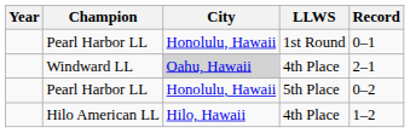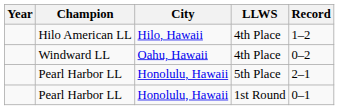 <table class="wikitable">
 <tr>
 <th>Year</th>
 <th>Champion</th>
 <th>City</th>
 <th>LLWS</th>
 <th>Record</th>
 </tr>
 <tr>
 <td></td>
-<td>Pearl Harbor LL</td>
-<td> <a href='#'>Honolulu, Hawaii</a></td>
-<td>1st Round</td>
-<td>0–1</td>
+<td>Hilo American LL</td>
+<td> <a href='#'>Hilo, Hawaii</a></td>
+<td>4th Place</td>
+<td>1–2</td>
 </tr>
 <tr>
 <td></td>
 <td>Windward LL</td>
-<td style="background: lightgrey;"> <a href='#'>Oahu, Hawaii</a></td>
+<td> <a href='#'>Oahu, Hawaii</a></td>
 <td>4th Place</td>
+<td>0–2</td>
+</tr>
+<tr>
+<td></td>
+<td>Pearl Harbor LL</td>
+<td> <a href='#'>Honolulu, Hawaii</a></td>
+<td>5th Place</td>
 <td>2–1</td>
 </tr>
 <tr>
 <td></td>
 <td>Pearl Harbor LL</td>
 <td> <a href='#'>Honolulu, Hawaii</a></td>
-<td>5th Place</td>
-<td>0–2</td>
-</tr>
-<tr>
-<td></td>
-<td>Hilo American LL</td>
-<td> <a href='#'>Hilo, Hawaii</a></td>
-<td>4th Place</td>
-<td>1–2</td>
+<td>1st Round</td>
+<td>0–1</td>
 </tr>
 </table>
